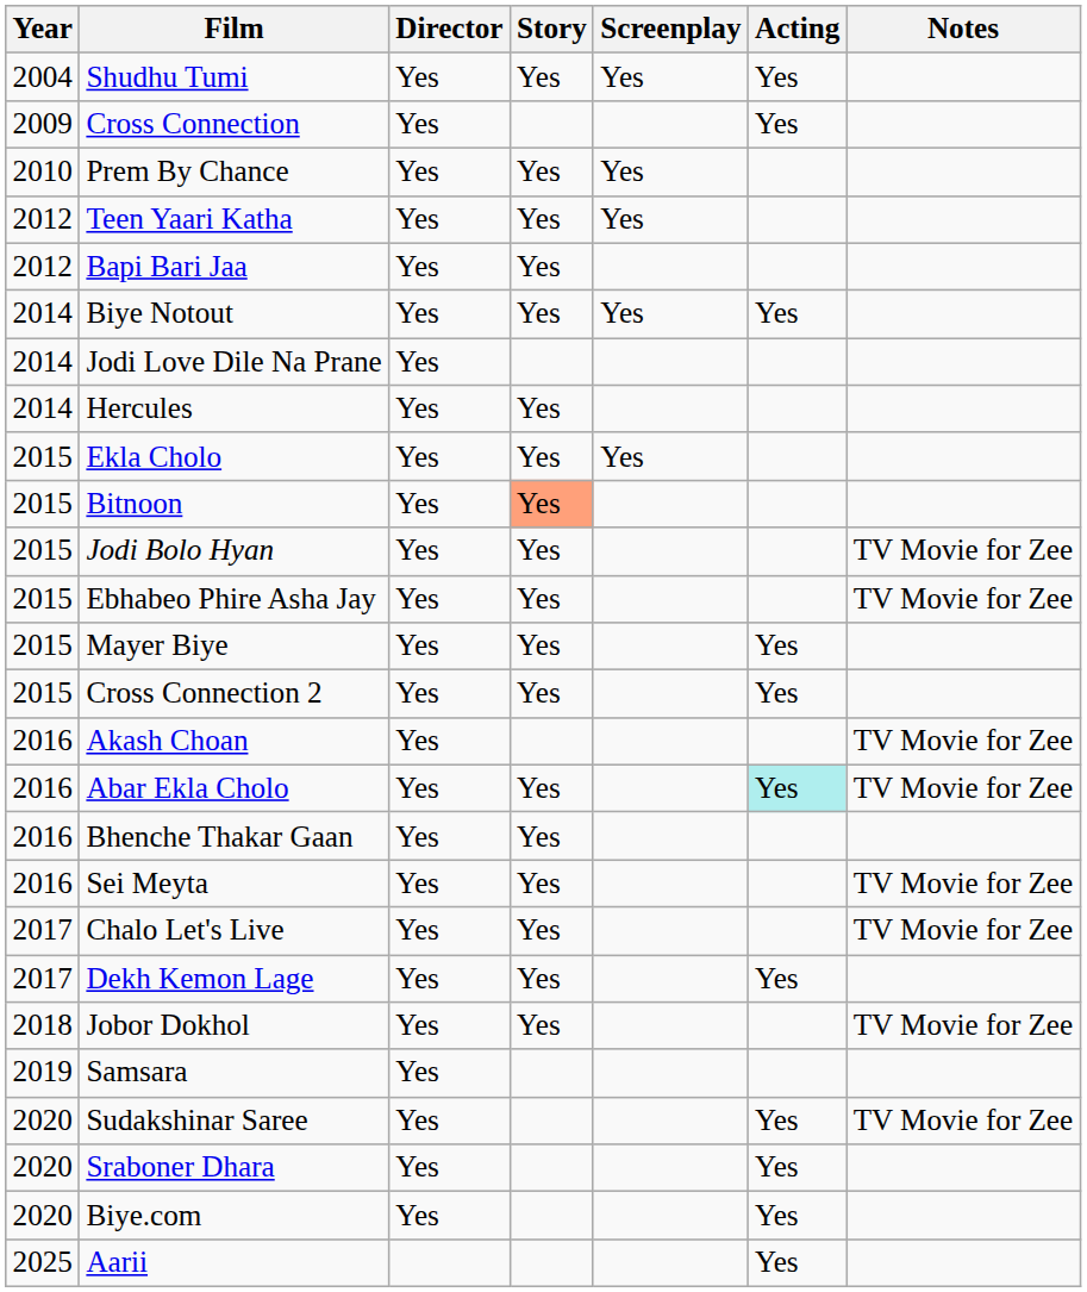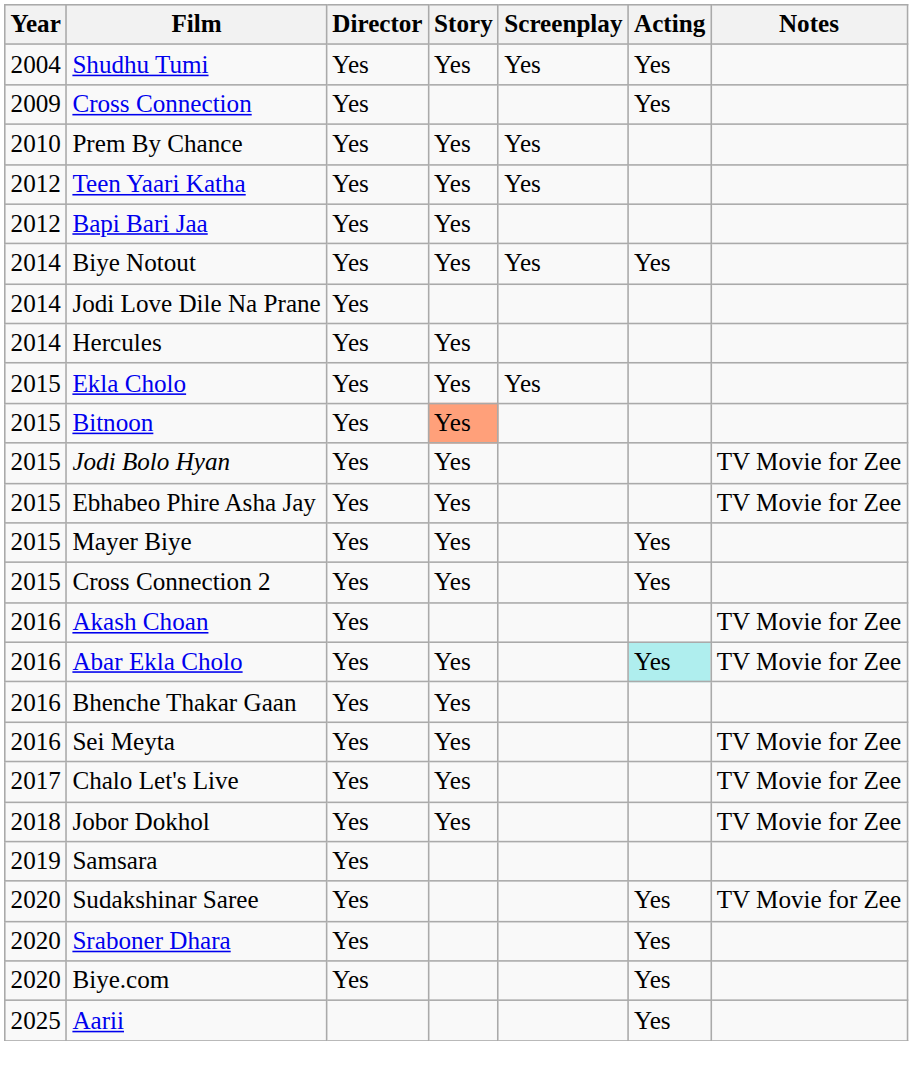 <table class="wikitable sortable">
 <tr>
 <th>Year</th>
 <th>Film</th>
 <th>Director</th>
 <th>Story</th>
 <th>Screenplay</th>
 <th>Acting</th>
 <th>Notes</th>
 </tr>
 <tr>
 <td>2004</td>
 <td><a href='#'>Shudhu Tumi</a></td>
 <td>Yes</td>
 <td>Yes</td>
 <td>Yes</td>
 <td>Yes</td>
 <td></td>
 </tr>
 <tr>
 <td>2009</td>
 <td><a href='#'>Cross Connection</a></td>
 <td>Yes</td>
 <td></td>
 <td></td>
 <td>Yes</td>
 <td></td>
 </tr>
 <tr>
 <td>2010</td>
 <td>Prem By Chance</td>
 <td>Yes</td>
 <td>Yes</td>
 <td>Yes</td>
 <td></td>
 <td></td>
 </tr>
 <tr>
 <td>2012</td>
 <td><a href='#'>Teen Yaari Katha</a></td>
 <td>Yes</td>
 <td>Yes</td>
 <td>Yes</td>
 <td></td>
 <td></td>
 </tr>
 <tr>
 <td>2012</td>
 <td><a href='#'>Bapi Bari Jaa</a></td>
 <td>Yes</td>
 <td>Yes</td>
 <td></td>
 <td></td>
 <td></td>
 </tr>
 <tr>
 <td>2014</td>
 <td>Biye Notout</td>
 <td>Yes</td>
 <td>Yes</td>
 <td>Yes</td>
 <td>Yes</td>
 <td></td>
 </tr>
 <tr>
 <td>2014</td>
 <td>Jodi Love Dile Na Prane</td>
 <td>Yes</td>
 <td></td>
 <td></td>
 <td></td>
 <td></td>
 </tr>
 <tr>
 <td>2014</td>
 <td>Hercules</td>
 <td>Yes</td>
 <td>Yes</td>
 <td></td>
 <td></td>
 <td></td>
 </tr>
 <tr>
 <td>2015</td>
 <td><a href='#'>Ekla Cholo</a></td>
 <td>Yes</td>
 <td>Yes</td>
 <td>Yes</td>
 <td></td>
 <td></td>
 </tr>
 <tr>
 <td>2015</td>
 <td><a href='#'>Bitnoon</a></td>
 <td>Yes</td>
 <td style="background: lightsalmon;">Yes</td>
 <td></td>
 <td></td>
 <td></td>
 </tr>
 <tr>
 <td>2015</td>
 <td><em>Jodi Bolo Hyan</em></td>
 <td>Yes</td>
 <td>Yes</td>
 <td></td>
 <td></td>
 <td>TV Movie for Zee</td>
 </tr>
 <tr>
 <td>2015</td>
 <td>Ebhabeo Phire Asha Jay</td>
 <td>Yes</td>
 <td>Yes</td>
 <td></td>
 <td></td>
 <td>TV Movie for Zee</td>
 </tr>
 <tr>
 <td>2015</td>
 <td>Mayer Biye</td>
 <td>Yes</td>
 <td>Yes</td>
 <td></td>
 <td>Yes</td>
 <td></td>
 </tr>
 <tr>
 <td>2015</td>
 <td>Cross Connection 2</td>
 <td>Yes</td>
 <td>Yes</td>
 <td></td>
 <td>Yes</td>
 <td></td>
 </tr>
 <tr>
 <td>2016</td>
 <td><a href='#'>Akash Choan</a></td>
 <td>Yes</td>
 <td></td>
 <td></td>
 <td></td>
 <td>TV Movie for Zee</td>
 </tr>
 <tr>
 <td>2016</td>
 <td><a href='#'>Abar Ekla Cholo</a></td>
 <td>Yes</td>
 <td>Yes</td>
 <td></td>
 <td style="background: paleturquoise;">Yes</td>
 <td>TV Movie for Zee</td>
 </tr>
 <tr>
 <td>2016</td>
 <td>Bhenche Thakar Gaan</td>
 <td>Yes</td>
 <td>Yes</td>
 <td></td>
 <td></td>
 <td></td>
 </tr>
 <tr>
 <td>2016</td>
 <td>Sei Meyta</td>
 <td>Yes</td>
 <td>Yes</td>
 <td></td>
 <td></td>
 <td>TV Movie for Zee</td>
 </tr>
 <tr>
 <td>2017</td>
 <td>Chalo Let's Live</td>
 <td>Yes</td>
 <td>Yes</td>
 <td></td>
 <td></td>
 <td>TV Movie for Zee</td>
 </tr>
 <tr>
-<td>2017</td>
-<td><a href='#'>Dekh Kemon Lage</a></td>
-<td>Yes</td>
-<td>Yes</td>
-<td></td>
-<td>Yes</td>
-<td></td>
-</tr>
-<tr>
 <td>2018</td>
 <td>Jobor Dokhol</td>
 <td>Yes</td>
 <td>Yes</td>
 <td></td>
 <td></td>
 <td>TV Movie for Zee</td>
 </tr>
 <tr>
 <td>2019</td>
 <td>Samsara</td>
 <td>Yes</td>
 <td></td>
 <td></td>
 <td></td>
 <td></td>
 </tr>
 <tr>
 <td>2020</td>
 <td>Sudakshinar Saree</td>
 <td>Yes</td>
 <td></td>
 <td></td>
 <td>Yes</td>
 <td>TV Movie for Zee</td>
 </tr>
 <tr>
 <td>2020</td>
 <td><a href='#'>Sraboner Dhara</a></td>
 <td>Yes</td>
 <td></td>
 <td></td>
 <td>Yes</td>
 <td></td>
 </tr>
 <tr>
 <td>2020</td>
 <td>Biye.com</td>
 <td>Yes</td>
 <td></td>
 <td></td>
 <td>Yes</td>
 <td></td>
 </tr>
 <tr>
 <td>2025</td>
 <td><a href='#'>Aarii</a></td>
 <td></td>
 <td></td>
 <td></td>
 <td>Yes</td>
 <td></td>
 </tr>
 </table>
